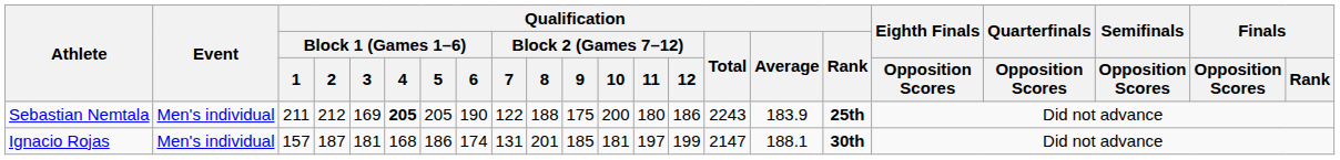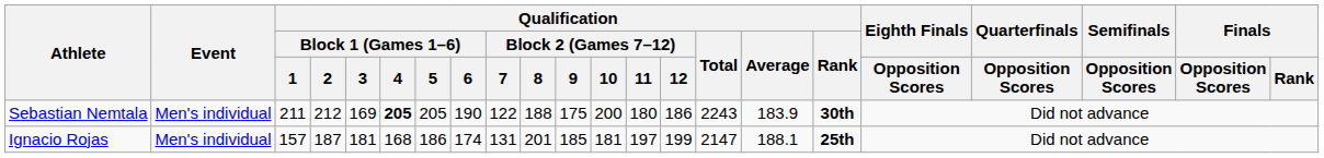 <table class="wikitable" border="1" style="font-size:90%">
 <tr>
 <th rowspan=3>Athlete</th>
 <th rowspan=3>Event</th>
 <th colspan=15>Qualification</th>
 <th rowspan=2>Eighth Finals</th>
 <th rowspan=2>Quarterfinals</th>
 <th rowspan=2>Semifinals</th>
 <th rowspan=2 colspan=2>Finals</th>
 </tr>
 <tr>
 <th colspan=6>Block 1 (Games 1–6)</th>
 <th colspan=6>Block 2 (Games 7–12)</th>
 <th rowspan=2>Total</th>
 <th rowspan=2>Average</th>
 <th rowspan=2>Rank</th>
 </tr>
 <tr>
 <th>1</th>
 <th>2</th>
 <th>3</th>
 <th>4</th>
 <th>5</th>
 <th>6</th>
 <th>7</th>
 <th>8</th>
 <th>9</th>
 <th>10</th>
 <th>11</th>
 <th>12</th>
 <th>Opposition<br>Scores</th>
 <th>Opposition<br>Scores</th>
 <th>Opposition<br>Scores</th>
 <th>Opposition<br>Scores</th>
 <th>Rank</th>
 </tr>
 <tr>
 <td><a href='#'>Sebastian Nemtala</a></td>
 <td><a href='#'>Men's individual</a><br></td>
 <td align=center>211</td>
 <td align=center>212</td>
 <td align=center>169</td>
 <td align=center><strong>205</strong></td>
 <td align=center>205</td>
 <td align=center>190</td>
 <td align=center>122</td>
 <td align=center>188</td>
 <td align=center>175</td>
 <td align=center>200</td>
 <td align=center>180</td>
 <td align=center>186</td>
 <td align=center>2243</td>
 <td align=center>183.9</td>
-<td align=center><strong>25th</strong></td>
+<td align=center><strong>30th</strong></td>
 <td align=center colspan=7>Did not advance</td>
 </tr>
 <tr>
 <td><a href='#'>Ignacio Rojas</a></td>
 <td><a href='#'>Men's individual</a></td>
 <td align=center>157</td>
 <td align=center>187</td>
 <td align=center>181</td>
 <td align=center>168</td>
 <td align=center>186</td>
 <td align=center>174</td>
 <td align=center>131</td>
 <td align=center>201</td>
 <td align=center>185</td>
 <td align=center>181</td>
 <td align=center>197</td>
 <td align=center>199</td>
 <td align=center>2147</td>
 <td align=center>188.1</td>
-<td align=center><strong>30th</strong></td>
+<td align=center><strong>25th</strong></td>
 <td align=center colspan=7>Did not advance</td>
 </tr>
 </table>
